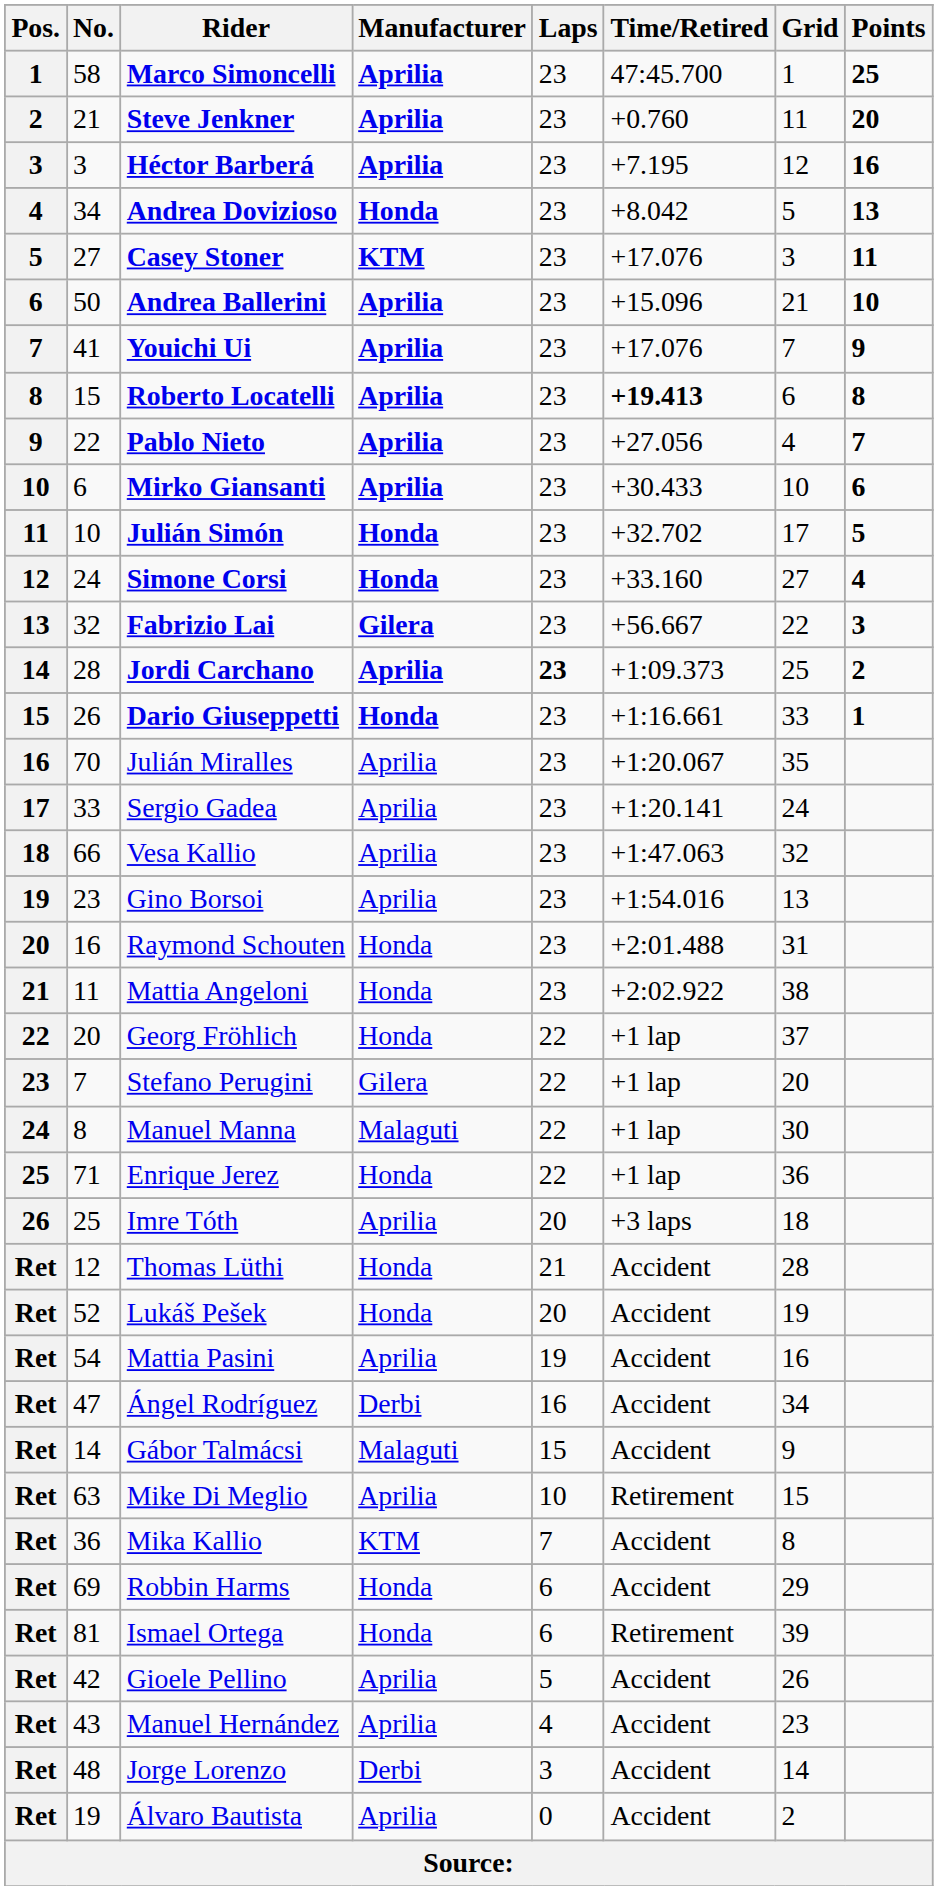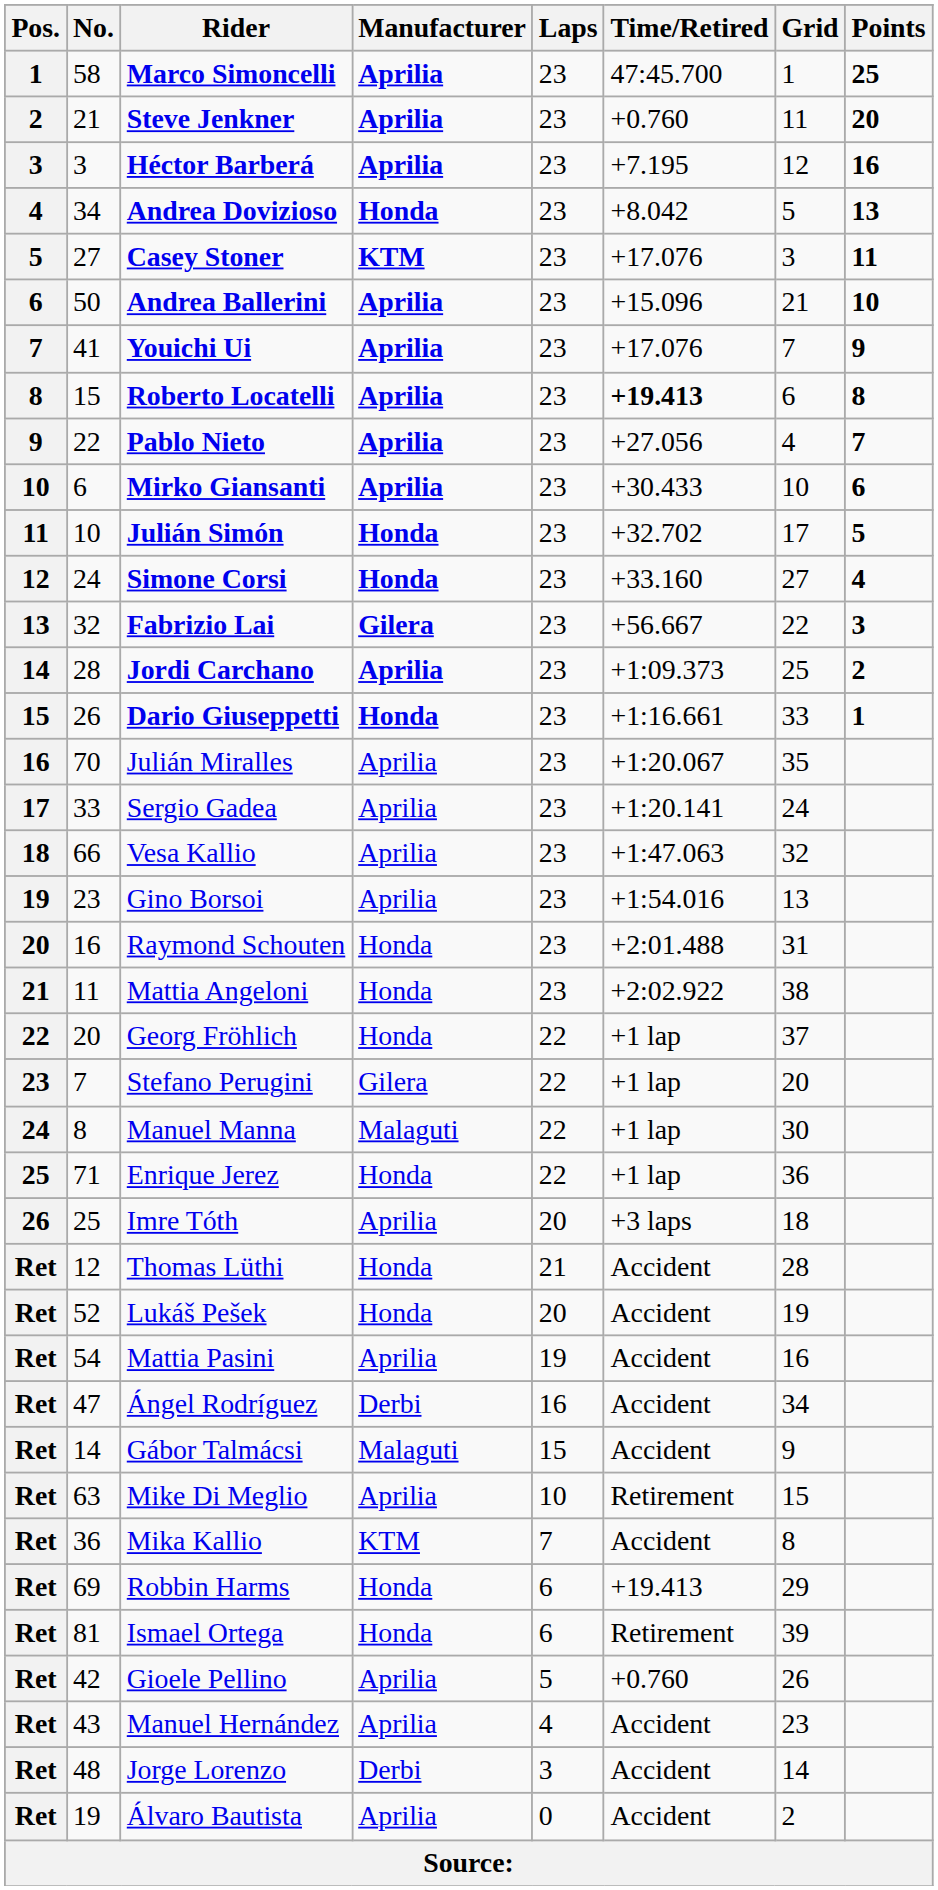 <table class="wikitable" style="font-size: 95%;">
 <tr>
 <th>Pos.</th>
 <th>No.</th>
 <th>Rider</th>
 <th>Manufacturer</th>
 <th>Laps</th>
 <th>Time/Retired</th>
 <th>Grid</th>
 <th>Points</th>
 </tr>
 <tr>
 <th>1</th>
 <td>58</td>
 <td> <strong><a href='#'>Marco Simoncelli</a></strong></td>
 <td><strong><a href='#'>Aprilia</a></strong></td>
 <td>23</td>
 <td>47:45.700</td>
 <td>1</td>
 <td><strong>25</strong></td>
 </tr>
 <tr>
 <th>2</th>
 <td>21</td>
 <td> <strong><a href='#'>Steve Jenkner</a></strong></td>
 <td><strong><a href='#'>Aprilia</a></strong></td>
 <td>23</td>
 <td>+0.760</td>
 <td>11</td>
 <td><strong>20</strong></td>
 </tr>
 <tr>
 <th>3</th>
 <td>3</td>
 <td> <strong><a href='#'>Héctor Barberá</a></strong></td>
 <td><strong><a href='#'>Aprilia</a></strong></td>
 <td>23</td>
 <td>+7.195</td>
 <td>12</td>
 <td><strong>16</strong></td>
 </tr>
 <tr>
 <th>4</th>
 <td>34</td>
 <td> <strong><a href='#'>Andrea Dovizioso</a></strong></td>
 <td><strong><a href='#'>Honda</a></strong></td>
 <td>23</td>
 <td>+8.042</td>
 <td>5</td>
 <td><strong>13</strong></td>
 </tr>
 <tr>
 <th>5</th>
 <td>27</td>
 <td> <strong><a href='#'>Casey Stoner</a></strong></td>
 <td><strong><a href='#'>KTM</a></strong></td>
 <td>23</td>
 <td>+17.076</td>
 <td>3</td>
 <td><strong>11</strong></td>
 </tr>
 <tr>
 <th>6</th>
 <td>50</td>
 <td> <strong><a href='#'>Andrea Ballerini</a></strong></td>
 <td><strong><a href='#'>Aprilia</a></strong></td>
 <td>23</td>
 <td>+15.096</td>
 <td>21</td>
 <td><strong>10</strong></td>
 </tr>
 <tr>
 <th>7</th>
 <td>41</td>
 <td> <strong><a href='#'>Youichi Ui</a></strong></td>
 <td><strong><a href='#'>Aprilia</a></strong></td>
 <td>23</td>
 <td>+17.076</td>
 <td>7</td>
 <td><strong>9</strong></td>
 </tr>
 <tr>
 <th>8</th>
 <td>15</td>
 <td> <strong><a href='#'>Roberto Locatelli</a></strong></td>
 <td><strong><a href='#'>Aprilia</a></strong></td>
 <td>23</td>
 <td><strong>+19.413</strong></td>
 <td>6</td>
 <td><strong>8</strong></td>
 </tr>
 <tr>
 <th>9</th>
 <td>22</td>
 <td> <strong><a href='#'>Pablo Nieto</a></strong></td>
 <td><strong><a href='#'>Aprilia</a></strong></td>
 <td>23</td>
 <td>+27.056</td>
 <td>4</td>
 <td><strong>7</strong></td>
 </tr>
 <tr>
 <th>10</th>
 <td>6</td>
 <td> <strong><a href='#'>Mirko Giansanti</a></strong></td>
 <td><strong><a href='#'>Aprilia</a></strong></td>
 <td>23</td>
 <td>+30.433</td>
 <td>10</td>
 <td><strong>6</strong></td>
 </tr>
 <tr>
 <th>11</th>
 <td>10</td>
 <td> <strong><a href='#'>Julián Simón</a></strong></td>
 <td><strong><a href='#'>Honda</a></strong></td>
 <td>23</td>
 <td>+32.702</td>
 <td>17</td>
 <td><strong>5</strong></td>
 </tr>
 <tr>
 <th>12</th>
 <td>24</td>
 <td> <strong><a href='#'>Simone Corsi</a></strong></td>
 <td><strong><a href='#'>Honda</a></strong></td>
 <td>23</td>
 <td>+33.160</td>
 <td>27</td>
 <td><strong>4</strong></td>
 </tr>
 <tr>
 <th>13</th>
 <td>32</td>
 <td> <strong><a href='#'>Fabrizio Lai</a></strong></td>
 <td><strong><a href='#'>Gilera</a></strong></td>
 <td>23</td>
 <td>+56.667</td>
 <td>22</td>
 <td><strong>3</strong></td>
 </tr>
 <tr>
 <th>14</th>
 <td>28</td>
 <td> <strong><a href='#'>Jordi Carchano</a></strong></td>
 <td><strong><a href='#'>Aprilia</a></strong></td>
-<td><strong>23</strong></td>
+<td>23</td>
 <td>+1:09.373</td>
 <td>25</td>
 <td><strong>2</strong></td>
 </tr>
 <tr>
 <th>15</th>
 <td>26</td>
 <td> <strong><a href='#'>Dario Giuseppetti</a></strong></td>
 <td><strong><a href='#'>Honda</a></strong></td>
 <td>23</td>
 <td>+1:16.661</td>
 <td>33</td>
 <td><strong>1</strong></td>
 </tr>
 <tr>
 <th>16</th>
 <td>70</td>
 <td> <a href='#'>Julián Miralles</a></td>
 <td><a href='#'>Aprilia</a></td>
 <td>23</td>
 <td>+1:20.067</td>
 <td>35</td>
 <td></td>
 </tr>
 <tr>
 <th>17</th>
 <td>33</td>
 <td> <a href='#'>Sergio Gadea</a></td>
 <td><a href='#'>Aprilia</a></td>
 <td>23</td>
 <td>+1:20.141</td>
 <td>24</td>
 <td></td>
 </tr>
 <tr>
 <th>18</th>
 <td>66</td>
 <td> <a href='#'>Vesa Kallio</a></td>
 <td><a href='#'>Aprilia</a></td>
 <td>23</td>
 <td>+1:47.063</td>
 <td>32</td>
 <td></td>
 </tr>
 <tr>
 <th>19</th>
 <td>23</td>
 <td> <a href='#'>Gino Borsoi</a></td>
 <td><a href='#'>Aprilia</a></td>
 <td>23</td>
 <td>+1:54.016</td>
 <td>13</td>
 <td></td>
 </tr>
 <tr>
 <th>20</th>
 <td>16</td>
 <td> <a href='#'>Raymond Schouten</a></td>
 <td><a href='#'>Honda</a></td>
 <td>23</td>
 <td>+2:01.488</td>
 <td>31</td>
 <td></td>
 </tr>
 <tr>
 <th>21</th>
 <td>11</td>
 <td> <a href='#'>Mattia Angeloni</a></td>
 <td><a href='#'>Honda</a></td>
 <td>23</td>
 <td>+2:02.922</td>
 <td>38</td>
 <td></td>
 </tr>
 <tr>
 <th>22</th>
 <td>20</td>
 <td> <a href='#'>Georg Fröhlich</a></td>
 <td><a href='#'>Honda</a></td>
 <td>22</td>
 <td>+1 lap</td>
 <td>37</td>
 <td></td>
 </tr>
 <tr>
 <th>23</th>
 <td>7</td>
 <td> <a href='#'>Stefano Perugini</a></td>
 <td><a href='#'>Gilera</a></td>
 <td>22</td>
 <td>+1 lap</td>
 <td>20</td>
 <td></td>
 </tr>
 <tr>
 <th>24</th>
 <td>8</td>
 <td> <a href='#'>Manuel Manna</a></td>
 <td><a href='#'>Malaguti</a></td>
 <td>22</td>
 <td>+1 lap</td>
 <td>30</td>
 <td></td>
 </tr>
 <tr>
 <th>25</th>
 <td>71</td>
 <td> <a href='#'>Enrique Jerez</a></td>
 <td><a href='#'>Honda</a></td>
 <td>22</td>
 <td>+1 lap</td>
 <td>36</td>
 <td></td>
 </tr>
 <tr>
 <th>26</th>
 <td>25</td>
 <td> <a href='#'>Imre Tóth</a></td>
 <td><a href='#'>Aprilia</a></td>
 <td>20</td>
 <td>+3 laps</td>
 <td>18</td>
 <td></td>
 </tr>
 <tr>
 <th>Ret</th>
 <td>12</td>
 <td> <a href='#'>Thomas Lüthi</a></td>
 <td><a href='#'>Honda</a></td>
 <td>21</td>
 <td>Accident</td>
 <td>28</td>
 <td></td>
 </tr>
 <tr>
 <th>Ret</th>
 <td>52</td>
 <td> <a href='#'>Lukáš Pešek</a></td>
 <td><a href='#'>Honda</a></td>
 <td>20</td>
 <td>Accident</td>
 <td>19</td>
 <td></td>
 </tr>
 <tr>
 <th>Ret</th>
 <td>54</td>
 <td> <a href='#'>Mattia Pasini</a></td>
 <td><a href='#'>Aprilia</a></td>
 <td>19</td>
 <td>Accident</td>
 <td>16</td>
 <td></td>
 </tr>
 <tr>
 <th>Ret</th>
 <td>47</td>
 <td> <a href='#'>Ángel Rodríguez</a></td>
 <td><a href='#'>Derbi</a></td>
 <td>16</td>
 <td>Accident</td>
 <td>34</td>
 <td></td>
 </tr>
 <tr>
 <th>Ret</th>
 <td>14</td>
 <td> <a href='#'>Gábor Talmácsi</a></td>
 <td><a href='#'>Malaguti</a></td>
 <td>15</td>
 <td>Accident</td>
 <td>9</td>
 <td></td>
 </tr>
 <tr>
 <th>Ret</th>
 <td>63</td>
 <td> <a href='#'>Mike Di Meglio</a></td>
 <td><a href='#'>Aprilia</a></td>
 <td>10</td>
 <td>Retirement</td>
 <td>15</td>
 <td></td>
 </tr>
 <tr>
 <th>Ret</th>
 <td>36</td>
 <td> <a href='#'>Mika Kallio</a></td>
 <td><a href='#'>KTM</a></td>
 <td>7</td>
 <td>Accident</td>
 <td>8</td>
 <td></td>
 </tr>
 <tr>
 <th>Ret</th>
 <td>69</td>
 <td> <a href='#'>Robbin Harms</a></td>
 <td><a href='#'>Honda</a></td>
 <td>6</td>
-<td>Accident</td>
+<td>+19.413</td>
 <td>29</td>
 <td></td>
 </tr>
 <tr>
 <th>Ret</th>
 <td>81</td>
 <td> <a href='#'>Ismael Ortega</a></td>
 <td><a href='#'>Honda</a></td>
 <td>6</td>
 <td>Retirement</td>
 <td>39</td>
 <td></td>
 </tr>
 <tr>
 <th>Ret</th>
 <td>42</td>
 <td> <a href='#'>Gioele Pellino</a></td>
 <td><a href='#'>Aprilia</a></td>
 <td>5</td>
-<td>Accident</td>
+<td>+0.760</td>
 <td>26</td>
 <td></td>
 </tr>
 <tr>
 <th>Ret</th>
 <td>43</td>
 <td> <a href='#'>Manuel Hernández</a></td>
 <td><a href='#'>Aprilia</a></td>
 <td>4</td>
 <td>Accident</td>
 <td>23</td>
 <td></td>
 </tr>
 <tr>
 <th>Ret</th>
 <td>48</td>
 <td> <a href='#'>Jorge Lorenzo</a></td>
 <td><a href='#'>Derbi</a></td>
 <td>3</td>
 <td>Accident</td>
 <td>14</td>
 <td></td>
 </tr>
 <tr>
 <th>Ret</th>
 <td>19</td>
 <td> <a href='#'>Álvaro Bautista</a></td>
 <td><a href='#'>Aprilia</a></td>
 <td>0</td>
 <td>Accident</td>
 <td>2</td>
 <td></td>
 </tr>
 <tr>
 <th colspan=8>Source: </th>
 </tr>
 </table>
